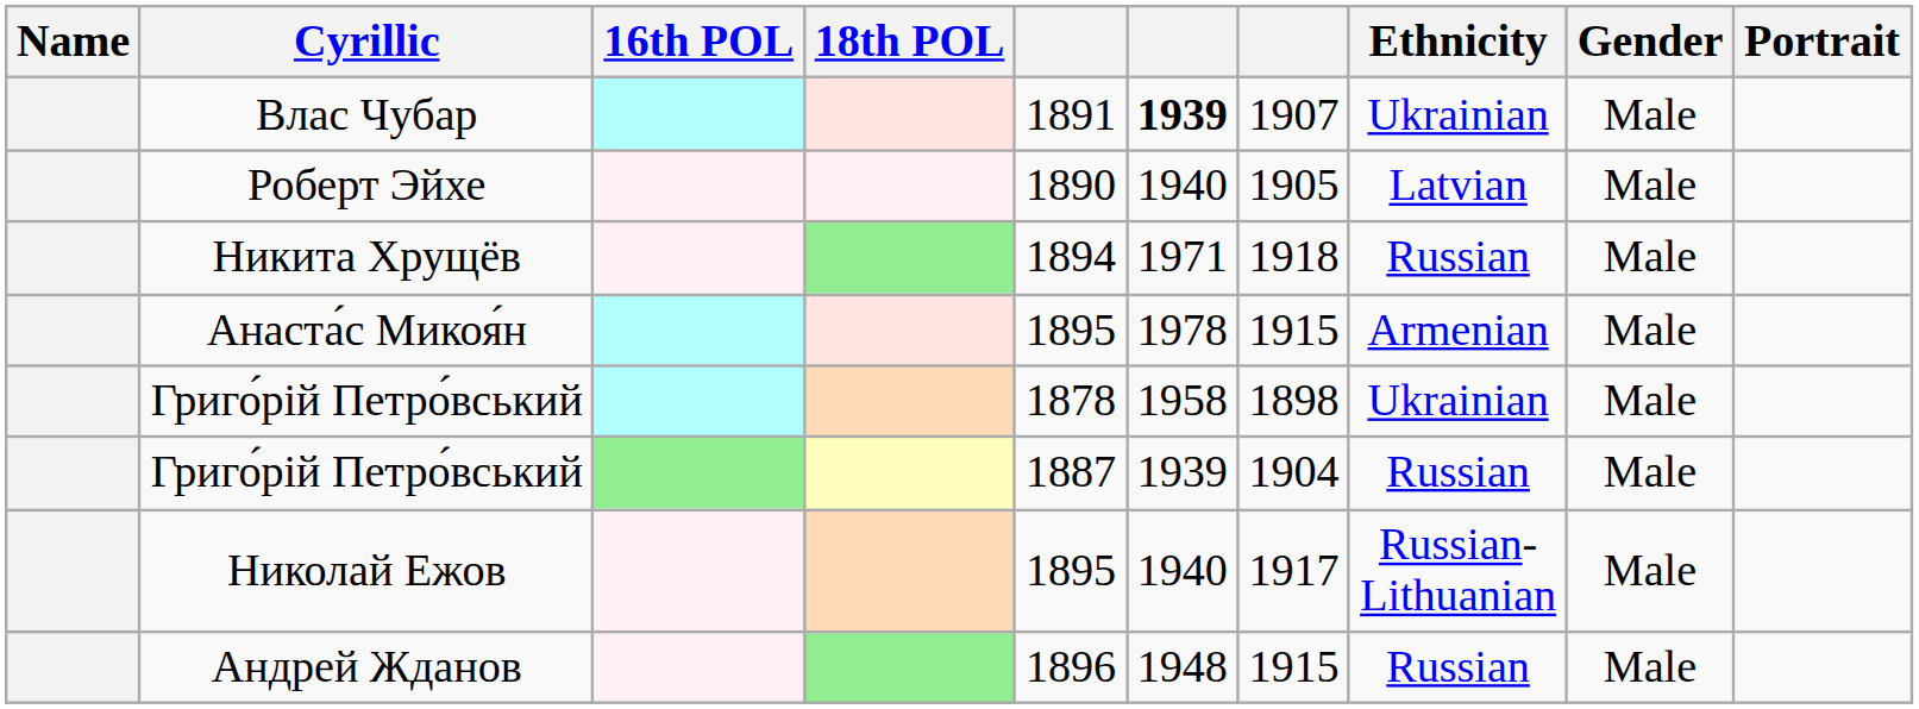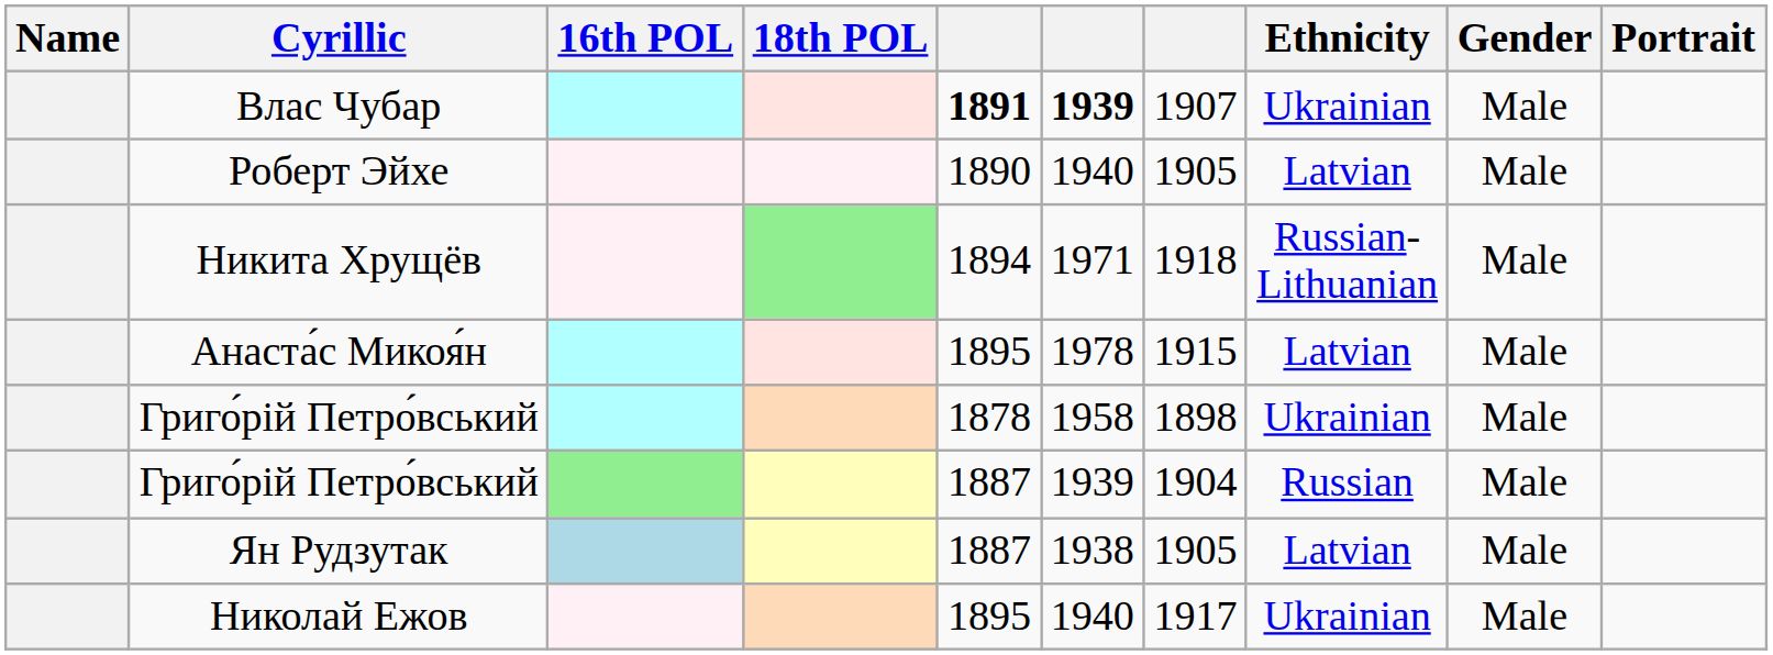 <table class="wikitable sortable" style=text-align:center>
 <tr>
 <th scope="col">Name</th>
 <th scope="col" class="unsortable"><a href='#'>Cyrillic</a></th>
 <th scope="col"><a href='#'>16th POL</a></th>
 <th scope="col"><a href='#'>18th POL</a></th>
 <th scope="col"></th>
 <th scope="col"></th>
 <th scope="col"></th>
 <th scope="col">Ethnicity</th>
 <th scope="col">Gender</th>
 <th scope="col" class="unsortable">Portrait</th>
 </tr>
 <tr>
 <th align="center" scope="row" style="font-weight:normal;"></th>
 <td>Влас Чубар</td>
 <td bgcolor = #B2FFFF></td>
 <td bgcolor = MistyRose></td>
-<td>1891</td>
+<td><strong>1891</strong></td>
 <td><strong>1939</strong></td>
 <td>1907</td>
 <td><a href='#'>Ukrainian</a></td>
 <td>Male</td>
 <td></td>
 </tr>
 <tr>
 <th align="center" scope="row" style="font-weight:normal;"></th>
 <td>Роберт Эйхе</td>
 <td bgcolor = LavenderBlush></td>
 <td bgcolor = LavenderBlush></td>
 <td>1890</td>
 <td>1940</td>
 <td>1905</td>
 <td><a href='#'>Latvian</a></td>
 <td>Male</td>
 <td></td>
 </tr>
 <tr>
 <th align="center" scope="row" style="font-weight:normal;"></th>
 <td>Никита Хрущёв</td>
 <td bgcolor = LavenderBlush></td>
 <td bgcolor = LightGreen></td>
 <td>1894</td>
 <td>1971</td>
 <td>1918</td>
-<td><a href='#'>Russian</a></td>
+<td><a href='#'>Russian</a>-<br><a href='#'>Lithuanian</a></td>
 <td>Male</td>
 <td></td>
 </tr>
 <tr>
 <th align="center" scope="row" style="font-weight:normal;"></th>
 <td>Анаста́с Микоя́н</td>
 <td bgcolor = #B2FFFF></td>
 <td bgcolor = MistyRose></td>
 <td>1895</td>
 <td>1978</td>
 <td>1915</td>
-<td><a href='#'>Armenian</a></td>
+<td><a href='#'>Latvian</a></td>
 <td>Male</td>
 <td></td>
 </tr>
 <tr>
 <th align="center" scope="row" style="font-weight:normal;"></th>
 <td>Григо́рій Петро́вський</td>
 <td bgcolor = #B2FFFF></td>
 <td bgcolor = PeachPuff></td>
 <td>1878</td>
 <td>1958</td>
 <td>1898</td>
 <td><a href='#'>Ukrainian</a></td>
 <td>Male</td>
 <td></td>
 </tr>
 <tr>
 <th align="center" scope="row" style="font-weight:normal;"></th>
 <td>Григо́рій Петро́вський</td>
 <td bgcolor = LightGreen></td>
 <td bgcolor = ffffbb></td>
 <td>1887</td>
 <td>1939</td>
 <td>1904</td>
 <td><a href='#'>Russian</a></td>
 <td>Male</td>
 <td></td>
 </tr>
 <tr>
 <th align="center" scope="row" style="font-weight:normal;"></th>
+<td>Ян Рудзутак</td>
+<td bgcolor = LightBlue></td>
+<td bgcolor = ffffbb></td>
+<td>1887</td>
+<td>1938</td>
+<td>1905</td>
+<td><a href='#'>Latvian</a></td>
+<td>Male</td>
+<td></td>
+</tr>
+<tr>
+<th align="center" scope="row" style="font-weight:normal;"></th>
 <td>Николай Ежов</td>
 <td bgcolor = LavenderBlush></td>
 <td bgcolor = PeachPuff></td>
 <td>1895</td>
 <td>1940</td>
 <td>1917</td>
-<td><a href='#'>Russian</a>-<br><a href='#'>Lithuanian</a></td>
-<td>Male</td>
-<td></td>
-</tr>
-<tr>
-<th align="center" scope="row" style="font-weight:normal;"></th>
-<td>Андрей Жданов</td>
-<td bgcolor = LavenderBlush></td>
-<td bgcolor = LightGreen></td>
-<td>1896</td>
-<td>1948</td>
-<td>1915</td>
-<td><a href='#'>Russian</a></td>
+<td><a href='#'>Ukrainian</a></td>
 <td>Male</td>
 <td></td>
 </tr>
 </table>
